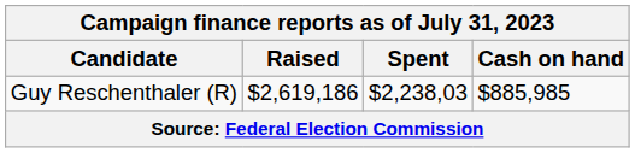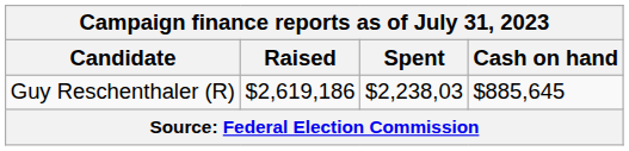 <table class="wikitable sortable">
 <tr>
 <th colspan=4>Campaign finance reports as of July 31, 2023</th>
 </tr>
 <tr style="text-align:center;">
 <th>Candidate</th>
 <th>Raised</th>
 <th>Spent</th>
 <th>Cash on hand</th>
 </tr>
 <tr>
 <td>Guy Reschenthaler (R)</td>
 <td>$2,619,186</td>
 <td>$2,238,03</td>
-<td>$885,985</td>
+<td>$885,645</td>
 </tr>
 <tr>
 <th colspan="4"><small>Source: <a href='#'>Federal Election Commission</a></small></th>
 </tr>
 </table>
